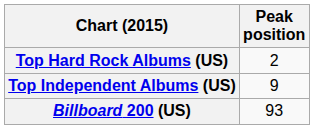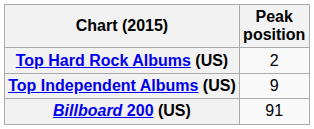 <table class="wikitable sortable plainrowheaders" style="text-align:center">
 <tr>
 <th scope="col">Chart (2015)</th>
 <th scope="col">Peak<br>position</th>
 </tr>
 <tr>
 </tr>
 <tr>
 </tr>
 <tr>
 </tr>
 <tr>
 </tr>
 <tr>
 </tr>
 <tr>
 </tr>
 <tr>
 </tr>
 <tr>
 </tr>
 <tr>
 </tr>
 <tr>
 </tr>
 <tr>
 </tr>
 <tr>
 </tr>
 <tr>
 </tr>
 <tr>
 </tr>
 <tr>
 </tr>
 <tr>
 <th scope="row"><a href='#'>Top Hard Rock Albums</a> (US)</th>
 <td align="center">2</td>
 </tr>
 <tr>
 <th scope="row"><a href='#'>Top Independent Albums</a> (US)</th>
 <td align="center">9</td>
 </tr>
 <tr>
 <th scope="row"><a href='#'><em>Billboard</em> 200</a> (US)</th>
-<td align="center">93</td>
+<td align="center">91</td>
 </tr>
 </table>
